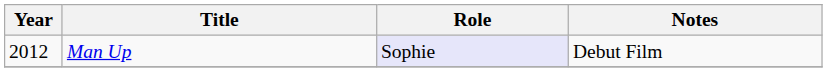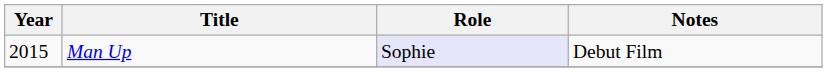 <table class="wikitable sortable">
 <tr>
 <th style="width:  40px;">Year</th>
 <th style="width: 250px;">Title</th>
 <th style="width: 150px;">Role</th>
 <th style="width: 200px;">Notes</th>
 </tr>
 <tr>
-<td>2012</td>
+<td>2015</td>
 <td><em><a href='#'>Man Up</a></em></td>
 <td style="background: lavender;">Sophie</td>
 <td>Debut Film</td>
 </tr>
 <tr>
 </tr>
 </table>
